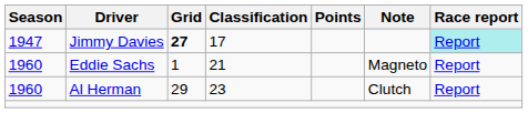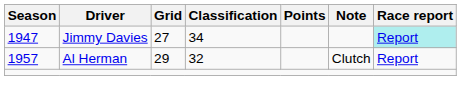 <table class="wikitable" style="font-size: 95%;">
 <tr>
 <th>Season</th>
 <th>Driver</th>
 <th>Grid</th>
 <th>Classification</th>
 <th>Points</th>
 <th>Note</th>
 <th>Race report</th>
 </tr>
 <tr>
 <td><a href='#'>1947</a></td>
 <td><a href='#'>Jimmy Davies</a></td>
-<td><strong>27</strong></td>
-<td>17</td>
+<td>27</td>
+<td>34</td>
 <td></td>
 <td></td>
 <td style="background: paleturquoise;"><a href='#'>Report</a></td>
 </tr>
 <tr>
-<td><a href='#'>1960</a></td>
-<td><a href='#'>Eddie Sachs</a></td>
-<td>1</td>
-<td>21</td>
-<td></td>
-<td>Magneto</td>
-<td><a href='#'>Report</a></td>
-</tr>
-<tr>
-<td><a href='#'>1960</a></td>
+<td><a href='#'>1957</a></td>
 <td><a href='#'>Al Herman</a></td>
 <td>29</td>
-<td>23</td>
+<td>32</td>
 <td></td>
 <td>Clutch</td>
 <td><a href='#'>Report</a></td>
 </tr>
 <tr>
 <td colspan=7></td>
 </tr>
 </table>
